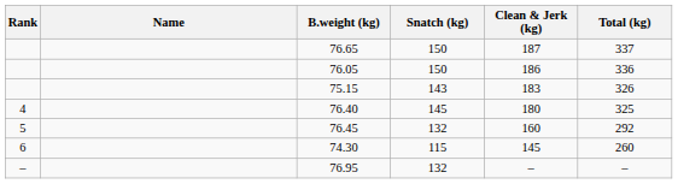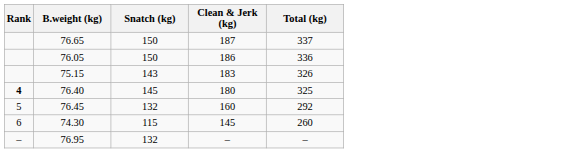 <table class="wikitable" style="text-align:center;">
 <tr>
 <th>Rank</th>
-<th style="width:20em;">Name</th>
 <th style="width:7em;">B.weight (kg)</th>
 <th style="width:7em;">Snatch (kg)</th>
 <th style="width:7em;">Clean & Jerk (kg)</th>
 <th style="width:7em;">Total (kg)</th>
 </tr>
 <tr>
 <td></td>
-<td align=left></td>
 <td>76.65</td>
 <td>150</td>
 <td>187</td>
 <td>337</td>
 </tr>
 <tr>
 <td></td>
-<td align=left></td>
 <td>76.05</td>
 <td>150</td>
 <td>186</td>
 <td>336</td>
 </tr>
 <tr>
 <td></td>
-<td align=left></td>
 <td>75.15</td>
 <td>143</td>
 <td>183</td>
 <td>326</td>
 </tr>
 <tr>
-<td>4</td>
-<td align=left></td>
+<td><strong>4</strong></td>
 <td>76.40</td>
 <td>145</td>
 <td>180</td>
 <td>325</td>
 </tr>
 <tr>
 <td>5</td>
-<td align=left></td>
 <td>76.45</td>
 <td>132</td>
 <td>160</td>
 <td>292</td>
 </tr>
 <tr>
 <td>6</td>
-<td align=left></td>
 <td>74.30</td>
 <td>115</td>
 <td>145</td>
 <td>260</td>
 </tr>
 <tr>
 <td>–</td>
-<td align=left></td>
 <td>76.95</td>
 <td>132</td>
 <td>–</td>
 <td>–</td>
 </tr>
 </table>
